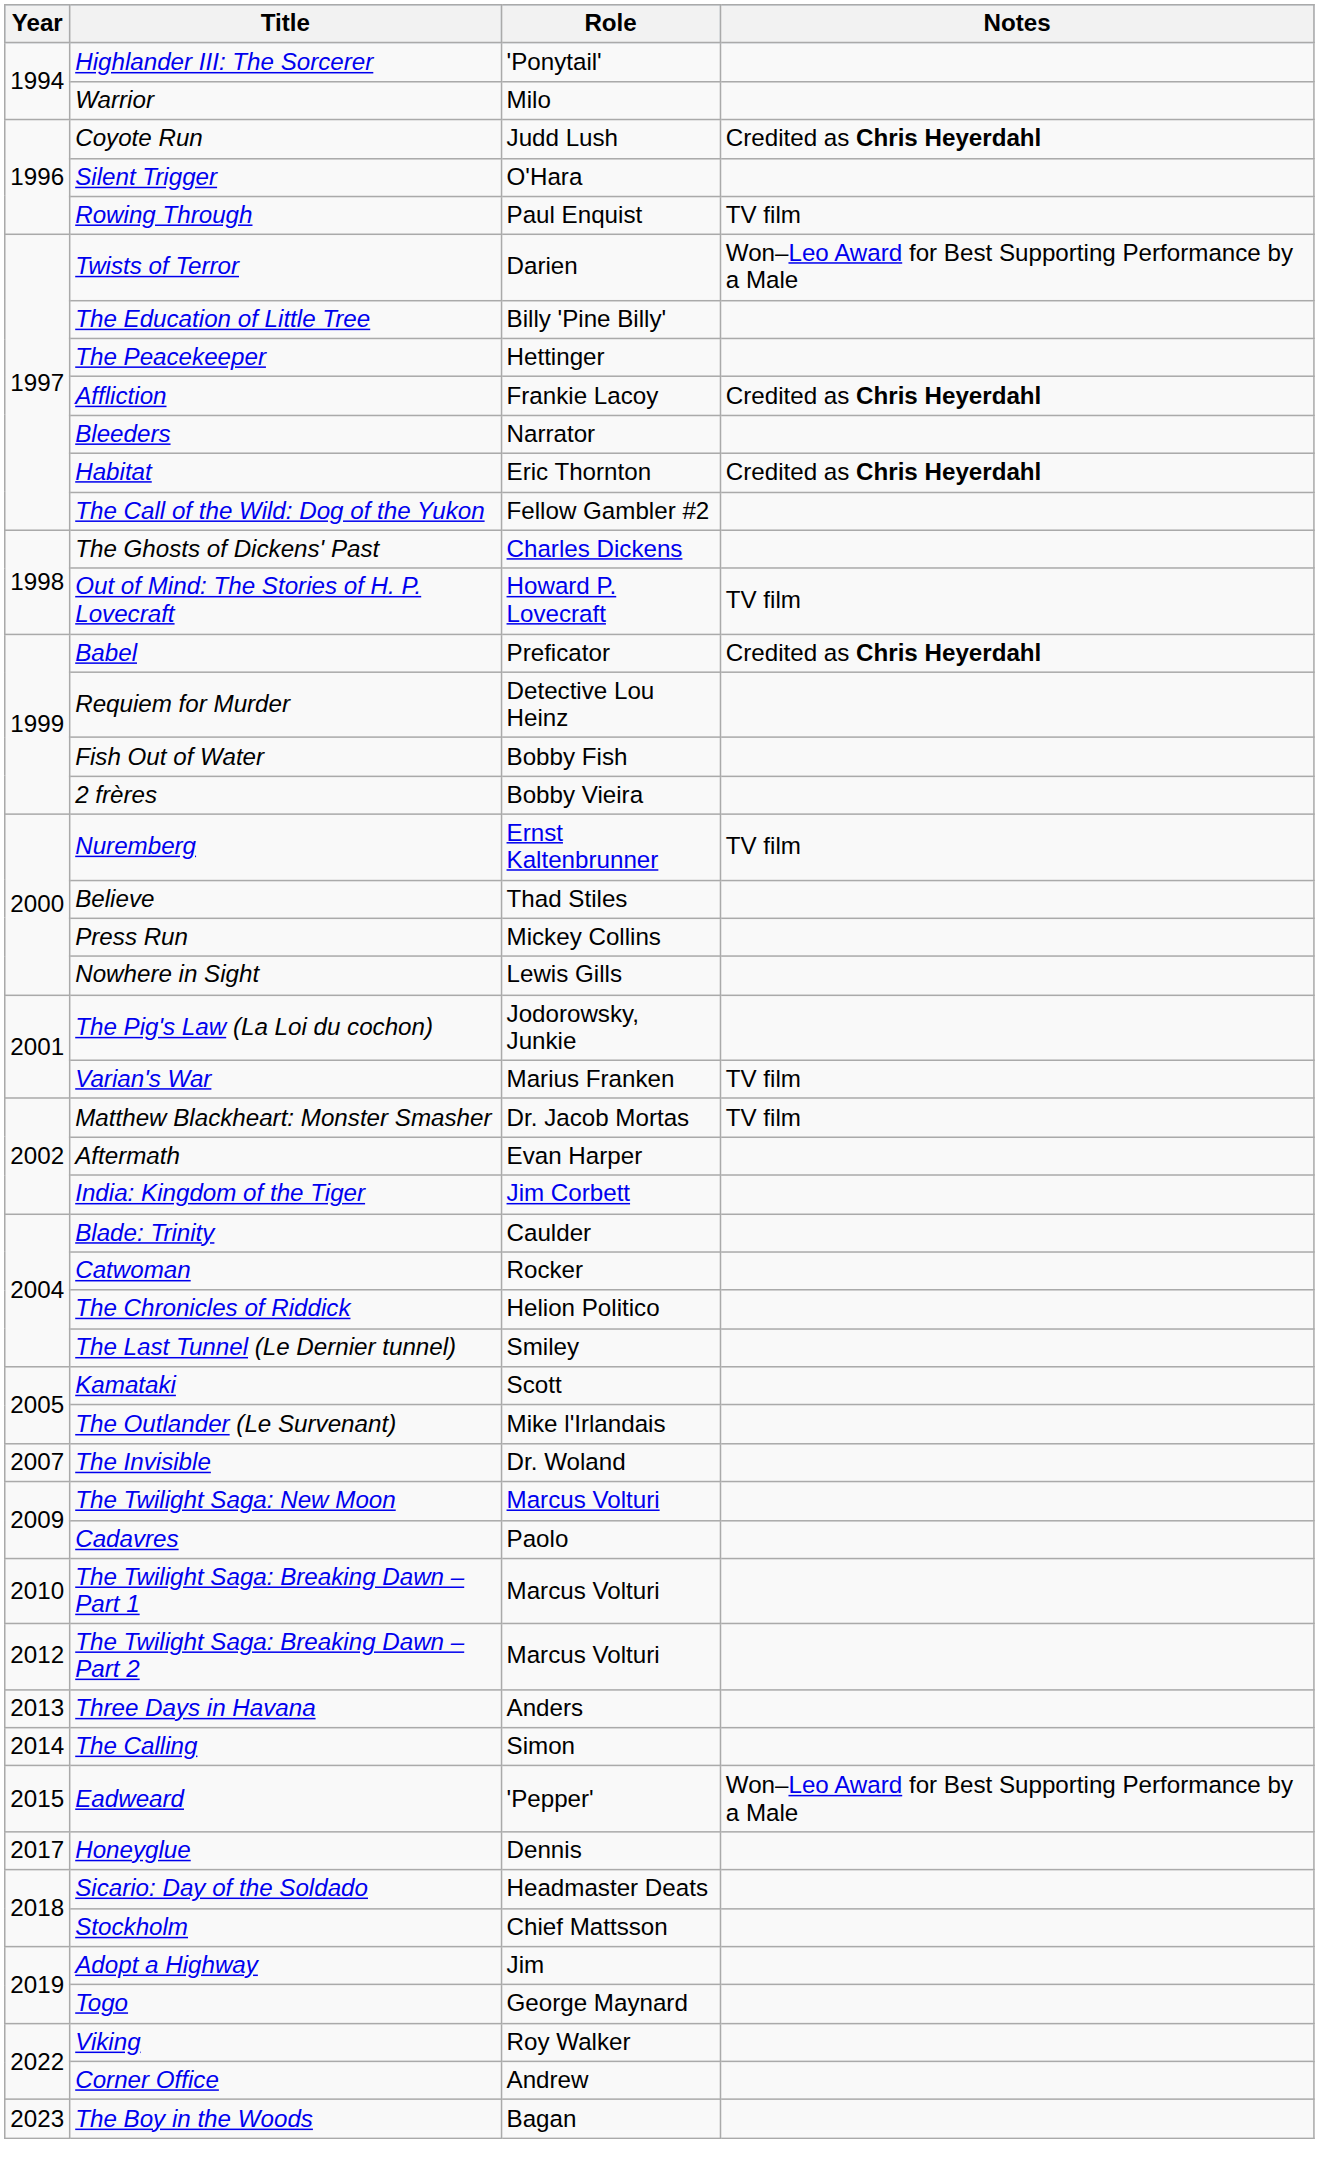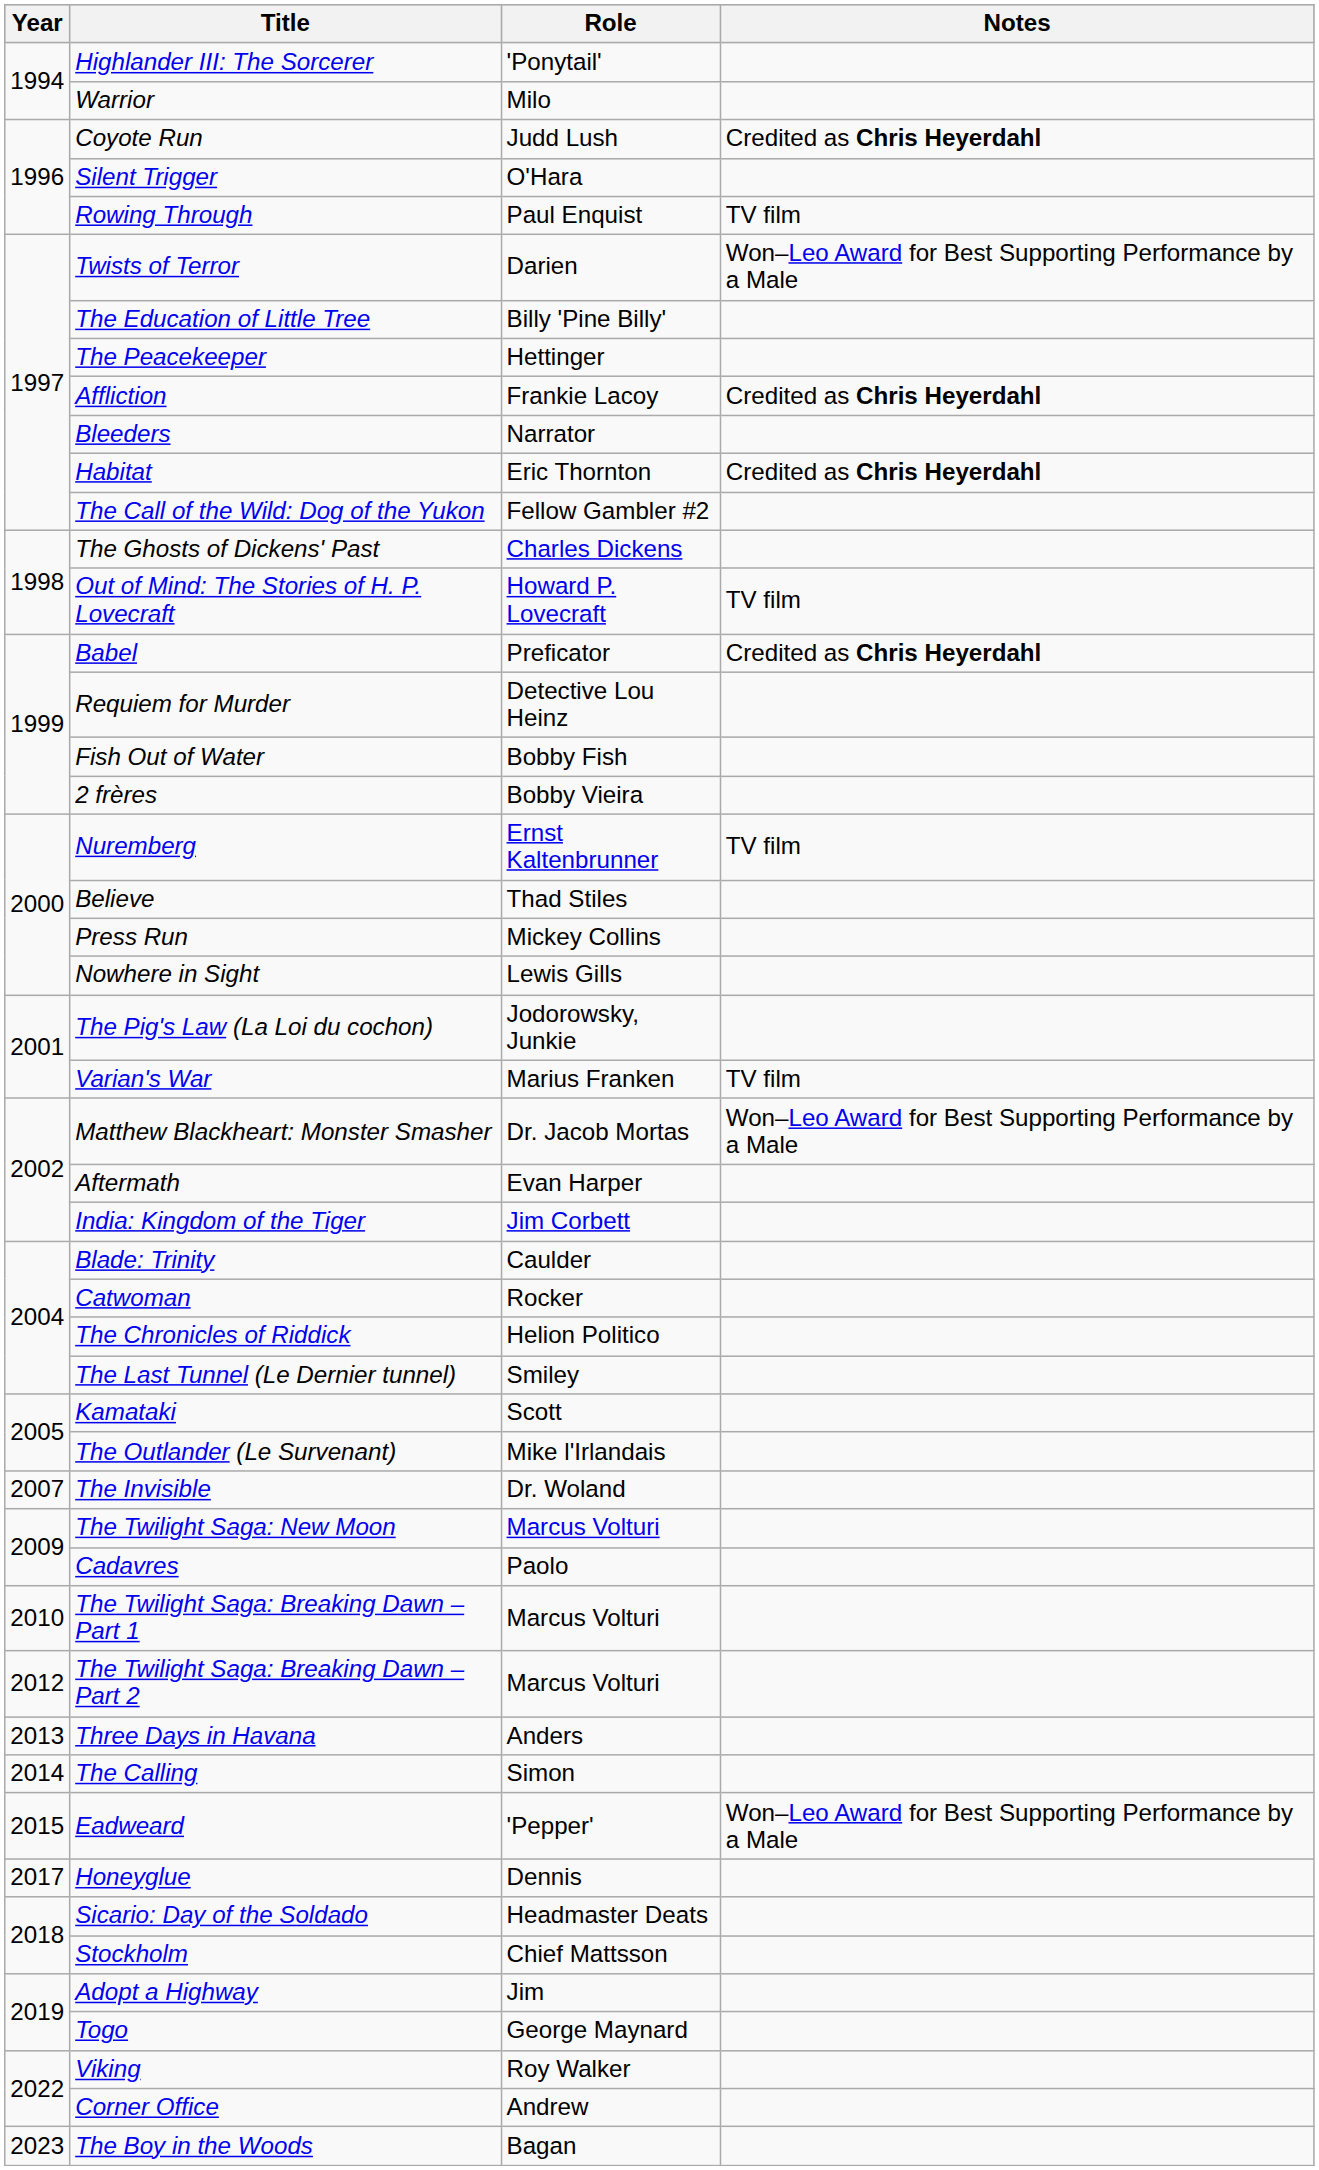 <table class="wikitable sortable">
 <tr style="background:#b0c4de; text-align:center;">
 <th>Year</th>
 <th>Title</th>
 <th>Role</th>
 <th class="unsortable">Notes</th>
 </tr>
 <tr>
 <td rowspan="2">1994</td>
 <td><em><a href='#'>Highlander III: The Sorcerer</a></em></td>
 <td>'Ponytail'</td>
 <td></td>
 </tr>
 <tr>
 <td><em>Warrior</em></td>
 <td>Milo</td>
 <td></td>
 </tr>
 <tr>
 <td rowspan="3">1996</td>
 <td><em>Coyote Run</em></td>
 <td>Judd Lush</td>
 <td>Credited as <strong>Chris Heyerdahl</strong></td>
 </tr>
 <tr>
 <td><em><a href='#'>Silent Trigger</a></em></td>
 <td>O'Hara</td>
 <td></td>
 </tr>
 <tr>
 <td><em><a href='#'>Rowing Through</a></em></td>
 <td>Paul Enquist</td>
 <td>TV film</td>
 </tr>
 <tr>
 <td rowspan="7">1997</td>
 <td><em><a href='#'>Twists of Terror</a></em></td>
 <td>Darien</td>
 <td>Won–<a href='#'>Leo Award</a> for Best Supporting Performance by a Male</td>
 </tr>
 <tr>
 <td data-sort-value="Education of Little Tree, The"><em><a href='#'>The Education of Little Tree</a></em></td>
 <td>Billy 'Pine Billy'</td>
 <td></td>
 </tr>
 <tr>
 <td data-sort-value="Peacekeeper, The"><em><a href='#'>The Peacekeeper</a></em></td>
 <td>Hettinger</td>
 <td></td>
 </tr>
 <tr>
 <td><em><a href='#'>Affliction</a></em></td>
 <td>Frankie Lacoy</td>
 <td>Credited as <strong>Chris Heyerdahl</strong></td>
 </tr>
 <tr>
 <td><em><a href='#'>Bleeders</a></em></td>
 <td>Narrator</td>
 <td></td>
 </tr>
 <tr>
 <td><em><a href='#'>Habitat</a></em></td>
 <td>Eric Thornton</td>
 <td>Credited as <strong>Chris Heyerdahl</strong></td>
 </tr>
 <tr>
 <td data-sort-value="Call of the Wild: Dog of the Yukon, The"><em><a href='#'>The Call of the Wild: Dog of the Yukon</a></em></td>
 <td>Fellow Gambler #2</td>
 <td></td>
 </tr>
 <tr>
 <td rowspan="2">1998</td>
 <td data-sort-value="Ghosts of Dickens' Past, The"><em>The Ghosts of Dickens' Past</em></td>
 <td><a href='#'>Charles Dickens</a></td>
 <td></td>
 </tr>
 <tr>
 <td><em><a href='#'>Out of Mind: The Stories of H. P. Lovecraft</a></em></td>
 <td><a href='#'>Howard P. Lovecraft</a></td>
 <td>TV film</td>
 </tr>
 <tr>
 <td rowspan="4">1999</td>
 <td><em><a href='#'>Babel</a></em></td>
 <td>Preficator</td>
 <td>Credited as <strong>Chris Heyerdahl</strong></td>
 </tr>
 <tr>
 <td><em>Requiem for Murder</em></td>
 <td>Detective Lou Heinz</td>
 <td></td>
 </tr>
 <tr>
 <td><em>Fish Out of Water</em></td>
 <td>Bobby Fish</td>
 <td></td>
 </tr>
 <tr>
 <td><em>2 frères</em></td>
 <td>Bobby Vieira</td>
 <td></td>
 </tr>
 <tr>
 <td rowspan="4">2000</td>
 <td><em><a href='#'>Nuremberg</a></em></td>
 <td><a href='#'>Ernst Kaltenbrunner</a></td>
 <td>TV film</td>
 </tr>
 <tr>
 <td><em>Believe</em></td>
 <td>Thad Stiles</td>
 <td></td>
 </tr>
 <tr>
 <td><em>Press Run</em></td>
 <td>Mickey Collins</td>
 <td></td>
 </tr>
 <tr>
 <td><em>Nowhere in Sight</em></td>
 <td>Lewis Gills</td>
 <td></td>
 </tr>
 <tr>
 <td rowspan="2">2001</td>
 <td data-sort-value="Pig's Law, The"><em><a href='#'>The Pig's Law</a> (La Loi du cochon)</em></td>
 <td>Jodorowsky, Junkie</td>
 <td></td>
 </tr>
 <tr>
 <td><em><a href='#'>Varian's War</a></em></td>
 <td>Marius Franken</td>
 <td>TV film</td>
 </tr>
 <tr>
 <td rowspan="3">2002</td>
 <td><em>Matthew Blackheart: Monster Smasher</em></td>
 <td>Dr. Jacob Mortas</td>
-<td>TV film</td>
+<td>Won–<a href='#'>Leo Award</a> for Best Supporting Performance by a Male</td>
 </tr>
 <tr>
 <td><em>Aftermath</em></td>
 <td>Evan Harper</td>
 <td></td>
 </tr>
 <tr>
 <td><em><a href='#'>India: Kingdom of the Tiger</a></em></td>
 <td><a href='#'>Jim Corbett</a></td>
 <td></td>
 </tr>
 <tr>
 <td rowspan="4">2004</td>
 <td><em><a href='#'>Blade: Trinity</a></em></td>
 <td>Caulder</td>
 <td></td>
 </tr>
 <tr>
 <td><em><a href='#'>Catwoman</a></em></td>
 <td>Rocker</td>
 <td></td>
 </tr>
 <tr>
 <td data-sort-value="Chronicles of Riddick, The"><em><a href='#'>The Chronicles of Riddick</a></em></td>
 <td>Helion Politico</td>
 <td></td>
 </tr>
 <tr>
 <td data-sort-value="Last Tunnel, The"><em><a href='#'>The Last Tunnel</a> (Le Dernier tunnel)</em></td>
 <td>Smiley</td>
 <td></td>
 </tr>
 <tr>
 <td rowspan="2">2005</td>
 <td><em><a href='#'>Kamataki</a></em></td>
 <td>Scott</td>
 <td></td>
 </tr>
 <tr>
 <td data-sort-value="Outlander, The"><em><a href='#'>The Outlander</a> (Le Survenant)</em></td>
 <td>Mike l'Irlandais</td>
 <td></td>
 </tr>
 <tr>
 <td>2007</td>
 <td data-sort-value="Invisible, The"><em><a href='#'>The Invisible</a></em></td>
 <td>Dr. Woland</td>
 <td></td>
 </tr>
 <tr>
 <td rowspan="2">2009</td>
 <td data-sort-value="Twilight Saga: New Moon, The"><em><a href='#'>The Twilight Saga: New Moon</a></em></td>
 <td><a href='#'>Marcus Volturi</a></td>
 <td></td>
 </tr>
 <tr>
 <td><em><a href='#'>Cadavres</a></em></td>
 <td>Paolo</td>
 <td></td>
 </tr>
 <tr>
 <td>2010</td>
 <td data-sort-value="Twilight Saga: Breaking Dawn – Part 1, The"><em><a href='#'>The Twilight Saga: Breaking Dawn – Part 1</a></em></td>
 <td>Marcus Volturi</td>
 <td></td>
 </tr>
 <tr>
 <td>2012</td>
 <td data-sort-value="Twilight Saga: Breaking Dawn – Part 2], The"><em><a href='#'>The Twilight Saga: Breaking Dawn – Part 2</a></em></td>
 <td>Marcus Volturi</td>
 <td></td>
 </tr>
 <tr>
 <td>2013</td>
 <td><em><a href='#'>Three Days in Havana</a></em></td>
 <td>Anders</td>
 <td></td>
 </tr>
 <tr>
 <td>2014</td>
 <td data-sort-value="Calling, The"><em><a href='#'>The Calling</a></em></td>
 <td>Simon</td>
 <td></td>
 </tr>
 <tr>
 <td>2015</td>
 <td><em><a href='#'>Eadweard</a></em></td>
 <td>'Pepper'</td>
 <td>Won–<a href='#'>Leo Award</a> for Best Supporting Performance by a Male</td>
 </tr>
 <tr>
 <td>2017</td>
 <td><em><a href='#'>Honeyglue</a></em></td>
 <td>Dennis</td>
 <td></td>
 </tr>
 <tr>
 <td rowspan="2">2018</td>
 <td><em><a href='#'>Sicario: Day of the Soldado</a></em></td>
 <td>Headmaster Deats</td>
 <td></td>
 </tr>
 <tr>
 <td><em><a href='#'>Stockholm</a></em></td>
 <td>Chief Mattsson</td>
 <td></td>
 </tr>
 <tr>
 <td rowspan="2">2019</td>
 <td><em><a href='#'>Adopt a Highway</a></em></td>
 <td>Jim</td>
 </tr>
 <tr>
 <td><em><a href='#'>Togo</a></em></td>
 <td>George Maynard</td>
 <td></td>
 </tr>
 <tr>
 <td rowspan="2">2022</td>
 <td><em><a href='#'>Viking</a></em></td>
 <td>Roy Walker</td>
 </tr>
 <tr>
 <td><em><a href='#'>Corner Office</a></em></td>
 <td>Andrew</td>
 <td></td>
 </tr>
 <tr>
 <td>2023</td>
 <td data-sort-value="Boy in the Woods, The"><em><a href='#'>The Boy in the Woods</a></em></td>
 <td>Bagan</td>
 <td></td>
 </tr>
 </table>
